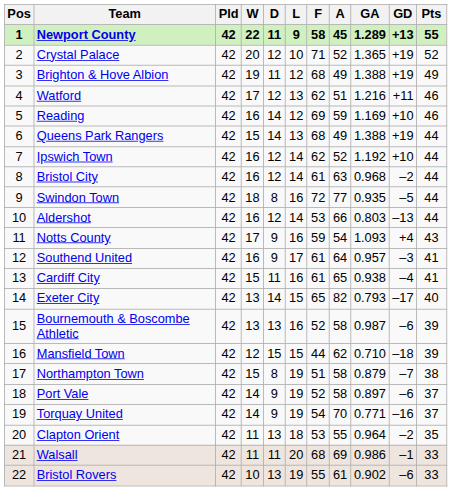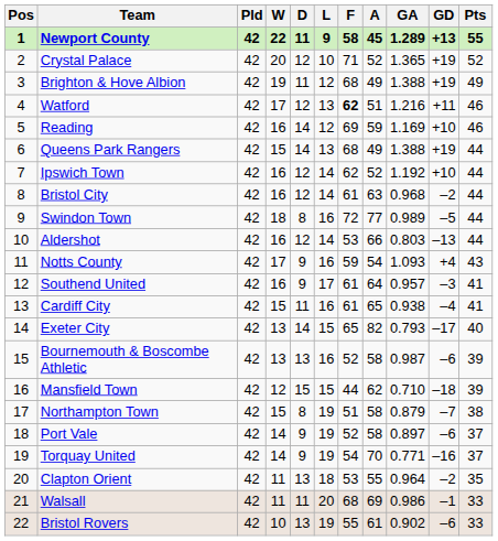 <table class="wikitable" style="text-align: center;">
 <tr>
 <th width=20>Pos</th>
 <th width=220>Team</th>
 <th width=20>Pld</th>
 <th width=20>W</th>
 <th width=20>D</th>
 <th width=20>L</th>
 <th width=20>F</th>
 <th width=20>A</th>
 <th width=20>GA</th>
 <th width=25>GD</th>
 <th width=30>Pts</th>
 </tr>
 <tr style="background:#D0F0C0;">
 <td><strong>1</strong></td>
 <td align="left"><strong><a href='#'>Newport County</a></strong></td>
 <td><strong>42</strong></td>
 <td><strong>22</strong></td>
 <td><strong>11</strong></td>
 <td><strong>9</strong></td>
 <td><strong>58</strong></td>
 <td><strong>45</strong></td>
 <td><strong>1.289</strong></td>
 <td align="right"><strong>+13</strong></td>
 <td><strong>55</strong></td>
 </tr>
 <tr>
 <td>2</td>
 <td align="left"><a href='#'>Crystal Palace</a></td>
 <td>42</td>
 <td>20</td>
 <td>12</td>
 <td>10</td>
 <td>71</td>
 <td>52</td>
 <td>1.365</td>
 <td align="right">+19</td>
 <td>52</td>
 </tr>
 <tr>
 <td>3</td>
 <td align="left"><a href='#'>Brighton & Hove Albion</a></td>
 <td>42</td>
 <td>19</td>
 <td>11</td>
 <td>12</td>
 <td>68</td>
 <td>49</td>
 <td>1.388</td>
 <td align="right">+19</td>
 <td>49</td>
 </tr>
 <tr>
 <td>4</td>
 <td align="left"><a href='#'>Watford</a></td>
 <td>42</td>
 <td>17</td>
 <td>12</td>
 <td>13</td>
-<td>62</td>
+<td><strong>62</strong></td>
 <td>51</td>
 <td>1.216</td>
 <td align="right">+11</td>
 <td>46</td>
 </tr>
 <tr>
 <td>5</td>
 <td align="left"><a href='#'>Reading</a></td>
 <td>42</td>
 <td>16</td>
 <td>14</td>
 <td>12</td>
 <td>69</td>
 <td>59</td>
 <td>1.169</td>
 <td align="right">+10</td>
 <td>46</td>
 </tr>
 <tr>
 <td>6</td>
 <td align="left"><a href='#'>Queens Park Rangers</a></td>
 <td>42</td>
 <td>15</td>
 <td>14</td>
 <td>13</td>
 <td>68</td>
 <td>49</td>
 <td>1.388</td>
 <td align="right">+19</td>
 <td>44</td>
 </tr>
 <tr>
 <td>7</td>
 <td align="left"><a href='#'>Ipswich Town</a></td>
 <td>42</td>
 <td>16</td>
 <td>12</td>
 <td>14</td>
 <td>62</td>
 <td>52</td>
 <td>1.192</td>
 <td align="right">+10</td>
 <td>44</td>
 </tr>
 <tr>
 <td>8</td>
 <td align="left"><a href='#'>Bristol City</a></td>
 <td>42</td>
 <td>16</td>
 <td>12</td>
 <td>14</td>
 <td>61</td>
 <td>63</td>
 <td>0.968</td>
 <td align="right">–2</td>
 <td>44</td>
 </tr>
 <tr>
 <td>9</td>
 <td align="left"><a href='#'>Swindon Town</a></td>
 <td>42</td>
 <td>18</td>
 <td>8</td>
 <td>16</td>
 <td>72</td>
 <td>77</td>
-<td>0.935</td>
+<td>0.989</td>
 <td align="right">–5</td>
 <td>44</td>
 </tr>
 <tr>
 <td>10</td>
 <td align="left"><a href='#'>Aldershot</a></td>
 <td>42</td>
 <td>16</td>
 <td>12</td>
 <td>14</td>
 <td>53</td>
 <td>66</td>
 <td>0.803</td>
 <td align="right">–13</td>
 <td>44</td>
 </tr>
 <tr>
 <td>11</td>
 <td align="left"><a href='#'>Notts County</a></td>
 <td>42</td>
 <td>17</td>
 <td>9</td>
 <td>16</td>
 <td>59</td>
 <td>54</td>
 <td>1.093</td>
 <td align="right">+4</td>
 <td>43</td>
 </tr>
 <tr>
 <td>12</td>
 <td align="left"><a href='#'>Southend United</a></td>
 <td>42</td>
 <td>16</td>
 <td>9</td>
 <td>17</td>
 <td>61</td>
 <td>64</td>
 <td>0.957</td>
 <td align="right">–3</td>
 <td>41</td>
 </tr>
 <tr>
 <td>13</td>
 <td align="left"><a href='#'>Cardiff City</a></td>
 <td>42</td>
 <td>15</td>
 <td>11</td>
 <td>16</td>
 <td>61</td>
 <td>65</td>
 <td>0.938</td>
 <td align="right">–4</td>
 <td>41</td>
 </tr>
 <tr>
 <td>14</td>
 <td align="left"><a href='#'>Exeter City</a></td>
 <td>42</td>
 <td>13</td>
 <td>14</td>
 <td>15</td>
 <td>65</td>
 <td>82</td>
 <td>0.793</td>
 <td align="right">–17</td>
 <td>40</td>
 </tr>
 <tr>
 <td>15</td>
 <td align="left"><a href='#'>Bournemouth & Boscombe Athletic</a></td>
 <td>42</td>
 <td>13</td>
 <td>13</td>
 <td>16</td>
 <td>52</td>
 <td>58</td>
 <td>0.987</td>
 <td align="right">–6</td>
 <td>39</td>
 </tr>
 <tr>
 <td>16</td>
 <td align="left"><a href='#'>Mansfield Town</a></td>
 <td>42</td>
 <td>12</td>
 <td>15</td>
 <td>15</td>
 <td>44</td>
 <td>62</td>
 <td>0.710</td>
 <td align="right">–18</td>
 <td>39</td>
 </tr>
 <tr>
 <td>17</td>
 <td align="left"><a href='#'>Northampton Town</a></td>
 <td>42</td>
 <td>15</td>
 <td>8</td>
 <td>19</td>
 <td>51</td>
 <td>58</td>
 <td>0.879</td>
 <td align="right">–7</td>
 <td>38</td>
 </tr>
 <tr>
 <td>18</td>
 <td align="left"><a href='#'>Port Vale</a></td>
 <td>42</td>
 <td>14</td>
 <td>9</td>
 <td>19</td>
 <td>52</td>
 <td>58</td>
 <td>0.897</td>
 <td align="right">–6</td>
 <td>37</td>
 </tr>
 <tr>
 <td>19</td>
 <td align="left"><a href='#'>Torquay United</a></td>
 <td>42</td>
 <td>14</td>
 <td>9</td>
 <td>19</td>
 <td>54</td>
 <td>70</td>
 <td>0.771</td>
 <td align="right">–16</td>
 <td>37</td>
 </tr>
 <tr>
 <td>20</td>
 <td align="left"><a href='#'>Clapton Orient</a></td>
 <td>42</td>
 <td>11</td>
 <td>13</td>
 <td>18</td>
 <td>53</td>
 <td>55</td>
 <td>0.964</td>
 <td align="right">–2</td>
 <td>35</td>
 </tr>
 <tr style="background:#eee5de;">
 <td>21</td>
 <td align="left"><a href='#'>Walsall</a></td>
 <td>42</td>
 <td>11</td>
 <td>11</td>
 <td>20</td>
 <td>68</td>
 <td>69</td>
 <td>0.986</td>
 <td align="right">–1</td>
 <td>33</td>
 </tr>
 <tr style="background:#eee5de;">
 <td>22</td>
 <td align="left"><a href='#'>Bristol Rovers</a></td>
 <td>42</td>
 <td>10</td>
 <td>13</td>
 <td>19</td>
 <td>55</td>
 <td>61</td>
 <td>0.902</td>
 <td align="right">–6</td>
 <td>33</td>
 </tr>
 </table>
